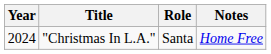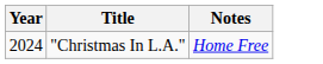 <table class="wikitable">
 <tr>
 <th>Year</th>
 <th>Title</th>
-<th>Role</th>
 <th class="unsortable">Notes</th>
 </tr>
 <tr>
 <td>2024</td>
 <td>"Christmas In L.A."</td>
-<td>Santa</td>
 <td><em><a href='#'>Home Free</a></em></td>
 </tr>
 </table>
